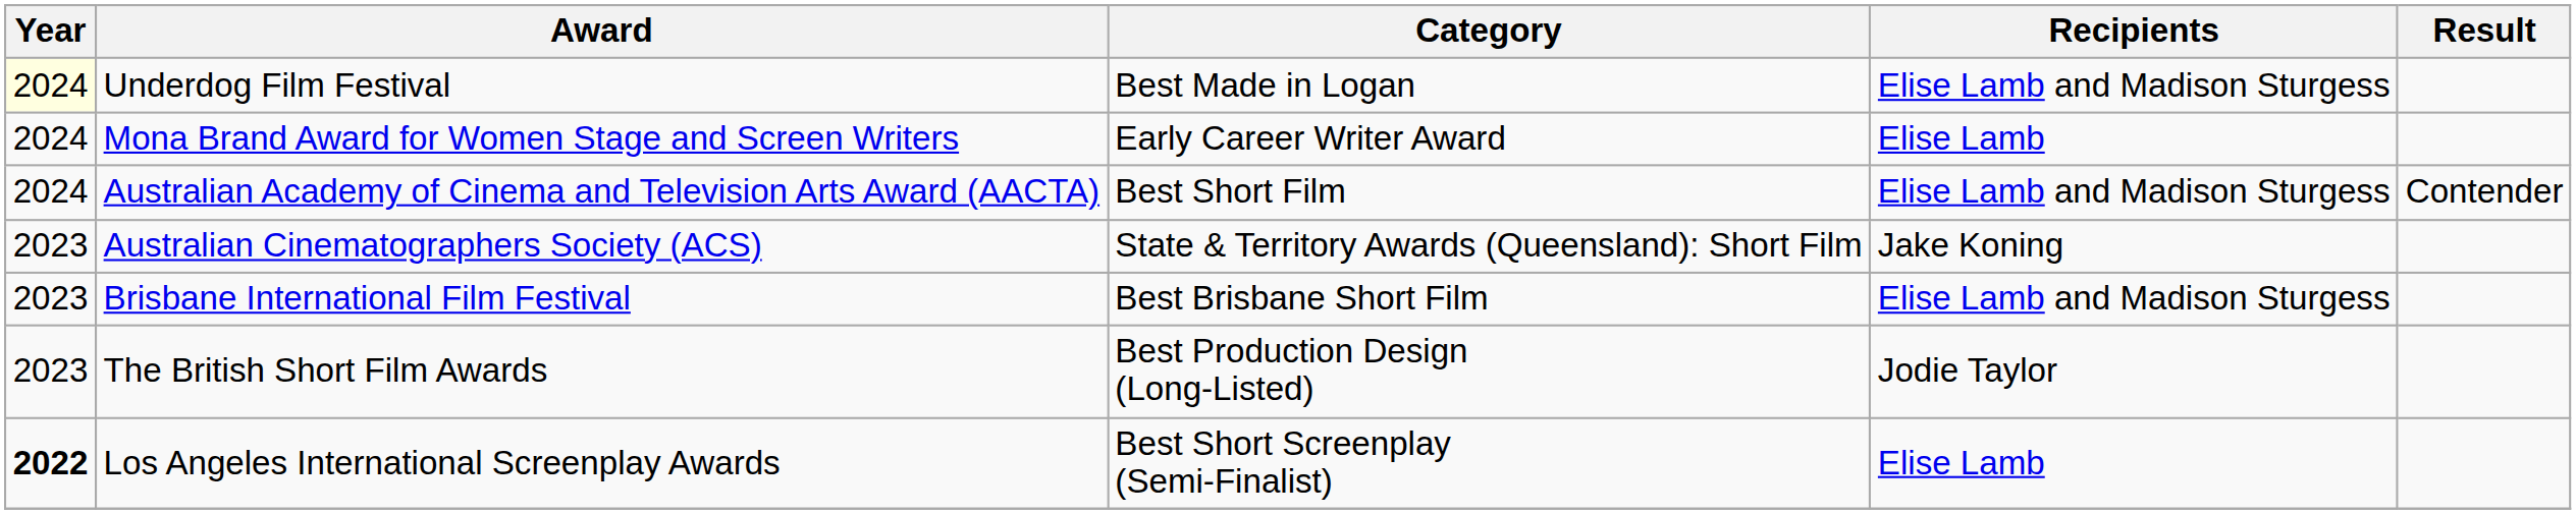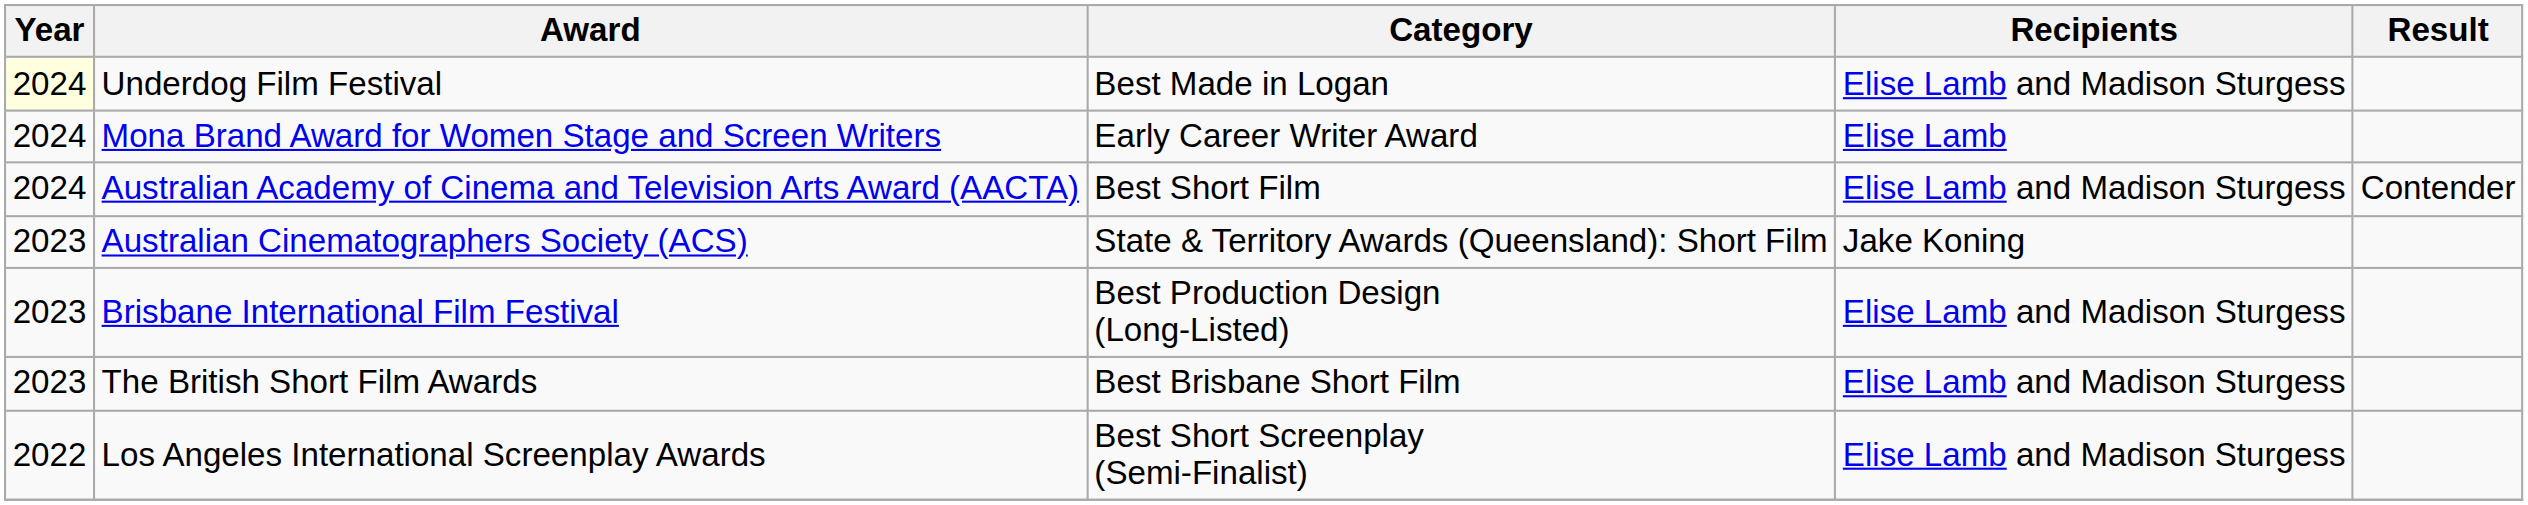 <table class="wikitable">
 <tr>
 <th>Year</th>
 <th>Award</th>
 <th>Category</th>
 <th>Recipients</th>
 <th>Result</th>
 </tr>
 <tr>
 <td style="background: lightyellow;">2024</td>
 <td>Underdog Film Festival</td>
 <td>Best Made in Logan</td>
 <td><a href='#'>Elise Lamb</a> and Madison Sturgess</td>
 <td></td>
 </tr>
 <tr>
 <td>2024</td>
 <td><a href='#'>Mona Brand Award for Women Stage and Screen Writers</a></td>
 <td>Early Career Writer Award</td>
 <td><a href='#'>Elise Lamb</a></td>
 <td></td>
 </tr>
 <tr>
 <td>2024</td>
 <td><a href='#'>Australian Academy of Cinema and Television Arts Award (AACTA)</a></td>
 <td>Best Short Film</td>
 <td><a href='#'>Elise Lamb</a> and Madison Sturgess</td>
 <td>Contender</td>
 </tr>
 <tr>
 <td>2023</td>
 <td><a href='#'>Australian Cinematographers Society (ACS)</a></td>
 <td>State & Territory Awards (Queensland): Short Film</td>
 <td>Jake Koning</td>
 <td></td>
 </tr>
 <tr>
 <td>2023</td>
 <td><a href='#'>Brisbane International Film Festival</a></td>
-<td>Best Brisbane Short Film</td>
+<td>Best Production Design<br>(Long-Listed)</td>
 <td><a href='#'>Elise Lamb</a> and Madison Sturgess</td>
 <td></td>
 </tr>
 <tr>
 <td>2023</td>
 <td>The British Short Film Awards</td>
-<td>Best Production Design<br>(Long-Listed)</td>
-<td>Jodie Taylor</td>
+<td>Best Brisbane Short Film</td>
+<td><a href='#'>Elise Lamb</a> and Madison Sturgess</td>
 <td></td>
 </tr>
 <tr>
-<td><strong>2022</strong></td>
+<td>2022</td>
 <td>Los Angeles International Screenplay Awards</td>
 <td>Best Short Screenplay<br>(Semi-Finalist)</td>
-<td><a href='#'>Elise Lamb</a></td>
+<td><a href='#'>Elise Lamb</a> and Madison Sturgess</td>
 <td></td>
 </tr>
 <tr>
 </tr>
 </table>
